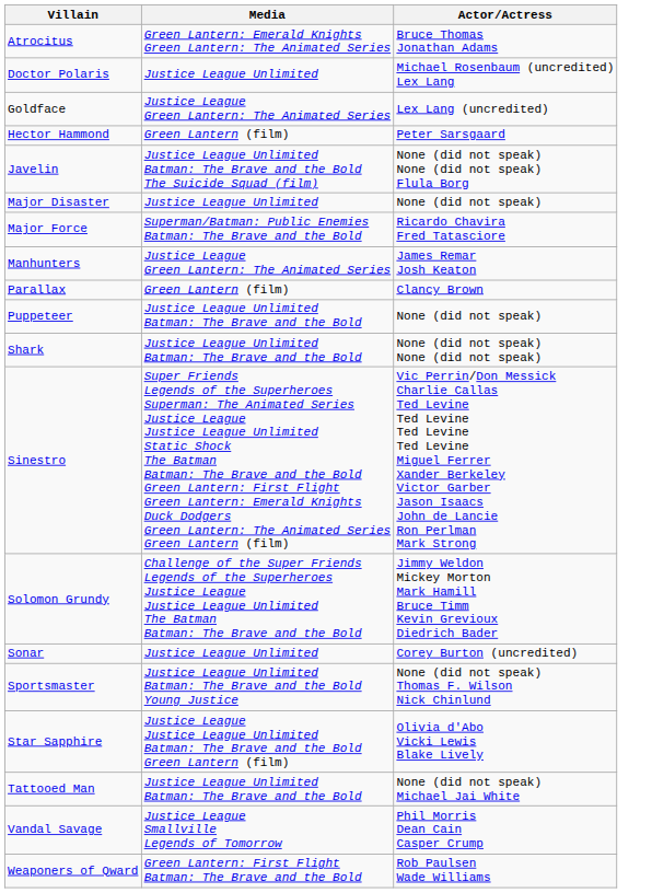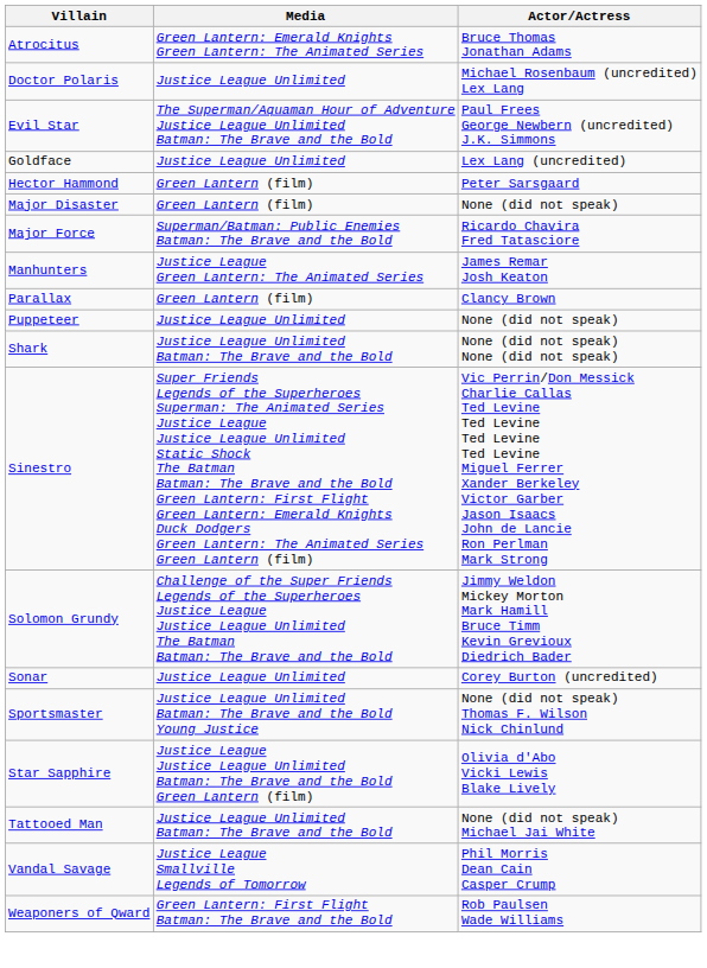 <table class="wikitable">
 <tr>
 <th>Villain</th>
 <th>Media</th>
 <th>Actor/Actress</th>
 </tr>
 <tr>
 <td><a href='#'>Atrocitus</a></td>
 <td><em><a href='#'>Green Lantern: Emerald Knights</a></em><br><em><a href='#'>Green Lantern: The Animated Series</a></em></td>
 <td><a href='#'>Bruce Thomas</a><br><a href='#'>Jonathan Adams</a></td>
 </tr>
 <tr>
 <td><a href='#'>Doctor Polaris</a></td>
 <td><em><a href='#'>Justice League Unlimited</a></em></td>
 <td><a href='#'>Michael Rosenbaum</a> (uncredited) <br><a href='#'>Lex Lang</a></td>
 </tr>
 <tr>
+<td><a href='#'>Evil Star</a></td>
+<td><em><a href='#'>The Superman/Aquaman Hour of Adventure</a></em><br><em><a href='#'>Justice League Unlimited</a></em><br><em><a href='#'>Batman: The Brave and the Bold</a></em></td>
+<td><a href='#'>Paul Frees</a><br><a href='#'>George Newbern</a> (uncredited)<br><a href='#'>J.K. Simmons</a></td>
+</tr>
+<tr>
 <td>Goldface</td>
-<td><em><a href='#'>Justice League</a></em><br><em><a href='#'>Green Lantern: The Animated Series</a></em></td>
+<td><em><a href='#'>Justice League Unlimited</a></em></td>
 <td><a href='#'>Lex Lang</a> (uncredited)</td>
 </tr>
 <tr>
 <td><a href='#'>Hector Hammond</a></td>
 <td><em><a href='#'>Green Lantern</a></em> (film)</td>
 <td><a href='#'>Peter Sarsgaard</a></td>
 </tr>
 <tr>
-<td><a href='#'>Javelin</a></td>
-<td><em><a href='#'>Justice League Unlimited</a></em><br><em><a href='#'>Batman: The Brave and the Bold</a></em> <br><em><a href='#'>The Suicide Squad (film)</a></em></td>
-<td>None (did not speak)<br>None (did not speak)<br><a href='#'>Flula Borg</a></td>
-</tr>
-<tr>
 <td><a href='#'>Major Disaster</a></td>
-<td><em><a href='#'>Justice League Unlimited</a></em></td>
+<td><em><a href='#'>Green Lantern</a></em> (film)</td>
 <td>None (did not speak)</td>
 </tr>
 <tr>
 <td><a href='#'>Major Force</a></td>
 <td><em><a href='#'>Superman/Batman: Public Enemies</a></em><br><em><a href='#'>Batman: The Brave and the Bold</a></em></td>
 <td><a href='#'>Ricardo Chavira</a><br><a href='#'>Fred Tatasciore</a></td>
 </tr>
 <tr>
 <td><a href='#'>Manhunters</a></td>
 <td><em><a href='#'>Justice League</a></em><br><em><a href='#'>Green Lantern: The Animated Series</a></em></td>
 <td><a href='#'>James Remar</a><br><a href='#'>Josh Keaton</a></td>
 </tr>
 <tr>
 <td><a href='#'>Parallax</a></td>
 <td><em><a href='#'>Green Lantern</a></em> (film)</td>
 <td><a href='#'>Clancy Brown</a></td>
 </tr>
 <tr>
 <td><a href='#'>Puppeteer</a></td>
-<td><em><a href='#'>Justice League Unlimited</a></em><br><em><a href='#'>Batman: The Brave and the Bold</a></em></td>
+<td><em><a href='#'>Justice League Unlimited</a></em></td>
 <td>None (did not speak)</td>
 </tr>
 <tr>
 <td><a href='#'>Shark</a></td>
 <td><em><a href='#'>Justice League Unlimited</a></em><br><em><a href='#'>Batman: The Brave and the Bold</a></em></td>
 <td>None (did not speak)<br>None (did not speak)</td>
 </tr>
 <tr>
 <td><a href='#'>Sinestro</a></td>
 <td><em><a href='#'>Super Friends</a></em><br><em><a href='#'>Legends of the Superheroes</a></em><br><em><a href='#'>Superman: The Animated Series</a></em><br><em><a href='#'>Justice League</a></em><br><em><a href='#'>Justice League Unlimited</a></em><br><em><a href='#'>Static Shock</a></em><br><em><a href='#'>The Batman</a></em><br><em><a href='#'>Batman: The Brave and the Bold</a></em><br><em><a href='#'>Green Lantern: First Flight</a></em><br><em><a href='#'>Green Lantern: Emerald Knights</a></em><br><em><a href='#'>Duck Dodgers</a></em><br><em><a href='#'>Green Lantern: The Animated Series</a></em><br><em><a href='#'>Green Lantern</a></em> (film)</td>
 <td><a href='#'>Vic Perrin</a>/<a href='#'>Don Messick</a><br><a href='#'>Charlie Callas</a><br><a href='#'>Ted Levine</a><br>Ted Levine<br>Ted Levine<br>Ted Levine<br><a href='#'>Miguel Ferrer</a><br><a href='#'>Xander Berkeley</a><br><a href='#'>Victor Garber</a><br><a href='#'>Jason Isaacs</a><br><a href='#'>John de Lancie</a><br><a href='#'>Ron Perlman</a><br><a href='#'>Mark Strong</a></td>
 </tr>
 <tr>
 <td><a href='#'>Solomon Grundy</a></td>
 <td><em><a href='#'>Challenge of the Super Friends</a></em><br><em><a href='#'>Legends of the Superheroes</a></em><br><em><a href='#'>Justice League</a></em><br><em><a href='#'>Justice League Unlimited</a></em><br><em><a href='#'>The Batman</a></em><br><em><a href='#'>Batman: The Brave and the Bold</a></em></td>
 <td><a href='#'>Jimmy Weldon</a><br>Mickey Morton<br><a href='#'>Mark Hamill</a><br><a href='#'>Bruce Timm</a><br><a href='#'>Kevin Grevioux</a><br><a href='#'>Diedrich Bader</a></td>
 </tr>
 <tr>
 <td><a href='#'>Sonar</a></td>
 <td><em><a href='#'>Justice League Unlimited</a></em></td>
 <td><a href='#'>Corey Burton</a> (uncredited)</td>
 </tr>
 <tr>
 <td><a href='#'>Sportsmaster</a></td>
 <td><em><a href='#'>Justice League Unlimited</a></em><br><em><a href='#'>Batman: The Brave and the Bold</a></em><br><em><a href='#'>Young Justice</a></em></td>
 <td>None (did not speak)<br><a href='#'>Thomas F. Wilson</a><br><a href='#'>Nick Chinlund</a></td>
 </tr>
 <tr>
 <td><a href='#'>Star Sapphire</a></td>
 <td><em><a href='#'>Justice League</a></em><br><em><a href='#'>Justice League Unlimited</a></em><br><em><a href='#'>Batman: The Brave and the Bold</a></em><br><em><a href='#'>Green Lantern</a></em> (film)</td>
 <td><a href='#'>Olivia d'Abo</a><br><a href='#'>Vicki Lewis</a><br><a href='#'>Blake Lively</a></td>
 </tr>
 <tr>
 <td><a href='#'>Tattooed Man</a></td>
 <td><em><a href='#'>Justice League Unlimited</a></em><br><em><a href='#'>Batman: The Brave and the Bold</a></em></td>
 <td>None (did not speak)<br><a href='#'>Michael Jai White</a></td>
 </tr>
 <tr>
 <td><a href='#'>Vandal Savage</a></td>
 <td><em><a href='#'>Justice League</a></em><br><em><a href='#'>Smallville</a></em><br><em><a href='#'>Legends of Tomorrow</a></em></td>
 <td><a href='#'>Phil Morris</a><br><a href='#'>Dean Cain</a><br><a href='#'>Casper Crump</a></td>
 </tr>
 <tr>
 <td><a href='#'>Weaponers of Qward</a></td>
 <td><em><a href='#'>Green Lantern: First Flight</a></em><br><em><a href='#'>Batman: The Brave and the Bold</a></em></td>
 <td><a href='#'>Rob Paulsen</a><br><a href='#'>Wade Williams</a></td>
 </tr>
 </table>
